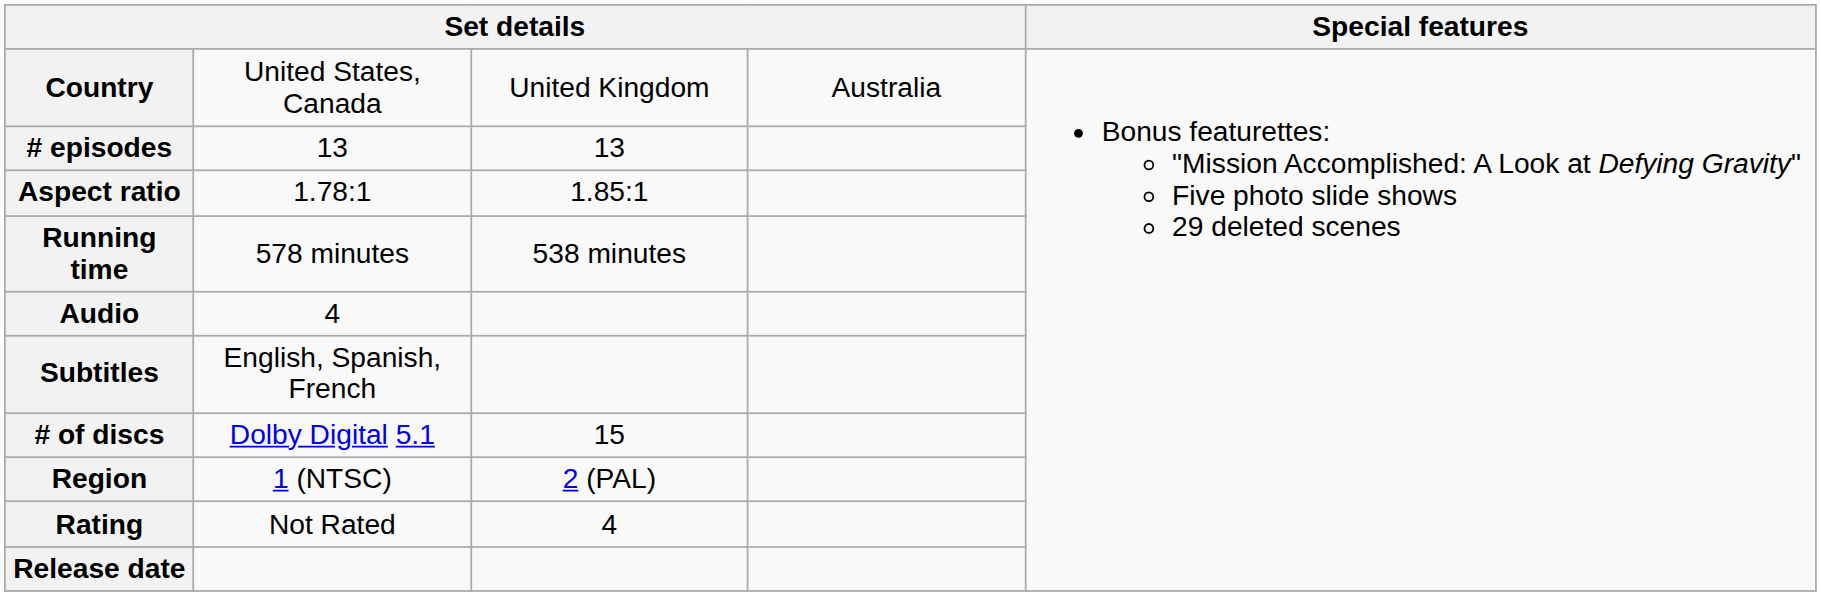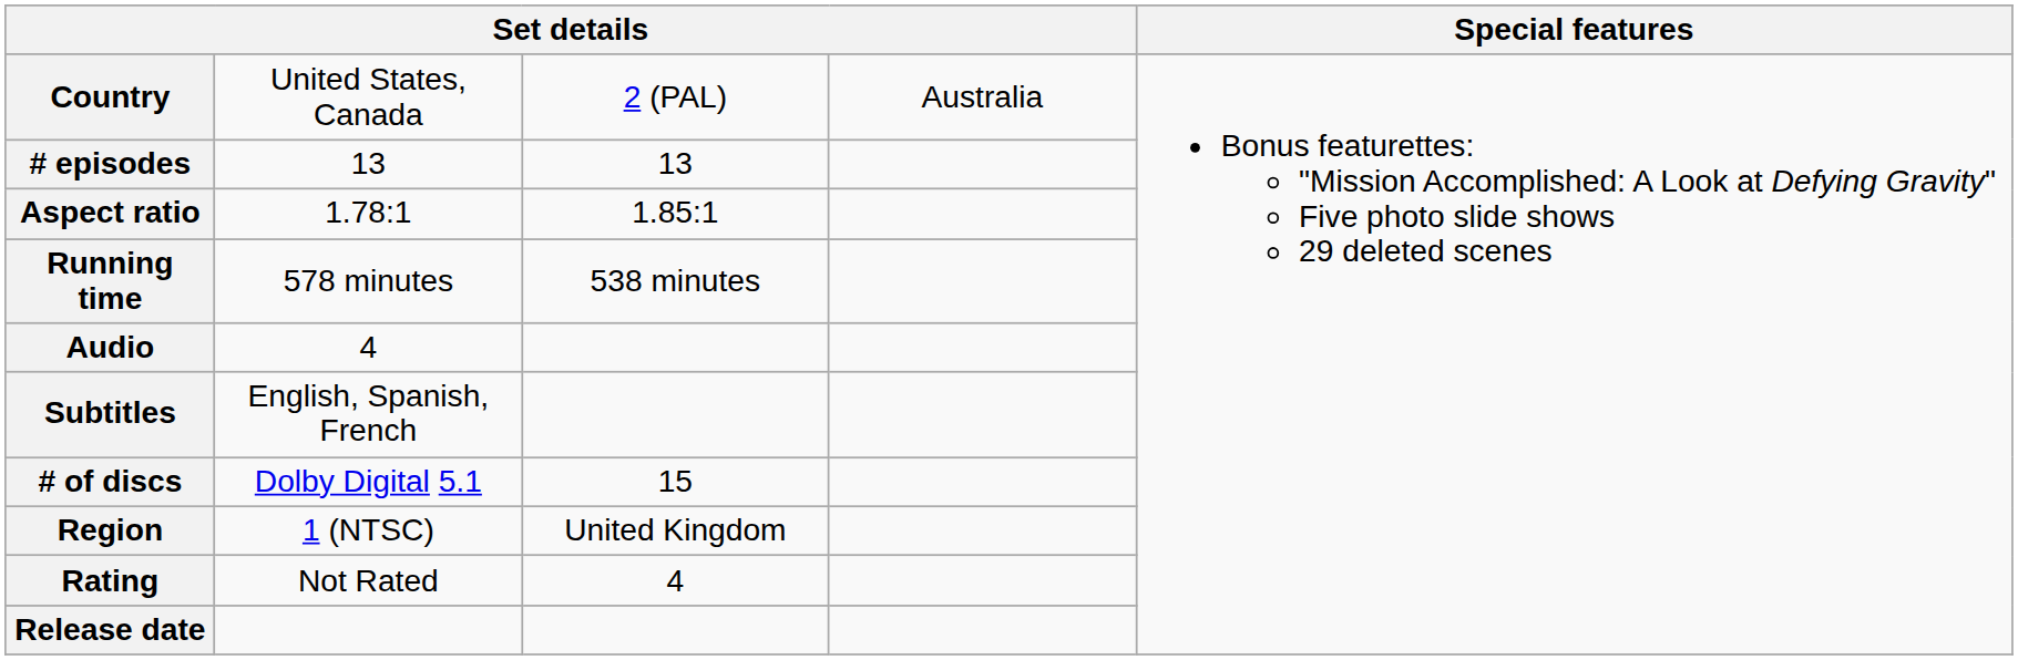 <table style="text-align:center;" class="wikitable">
 <tr>
 <th colspan="4">Set details</th>
 <th>Special features</th>
 </tr>
 <tr>
 <th style="width:100px;">Country</th>
 <td width="150px">United States, Canada</td>
-<td width="150px">United Kingdom</td>
+<td><a href='#'>2</a> (PAL)</td>
 <td width="150px">Australia</td>
 <td style="padding-right: 8px" align="left" valign="top" rowspan="10"><br><ul><li>Bonus featurettes:<ul><li>"Mission Accomplished: A Look at <em>Defying Gravity</em>"</li><li>Five photo slide shows</li><li>29 deleted scenes</li></ul></li></ul></td>
 </tr>
 <tr>
 <th># episodes</th>
 <td>13</td>
 <td>13</td>
 <td></td>
 </tr>
 <tr>
 <th>Aspect ratio</th>
 <td>1.78:1</td>
 <td>1.85:1</td>
 <td></td>
 </tr>
 <tr>
 <th>Running time</th>
 <td>578 minutes</td>
 <td>538 minutes</td>
 <td></td>
 </tr>
 <tr>
 <th>Audio</th>
 <td>4</td>
 <td></td>
 <td></td>
 </tr>
 <tr>
 <th>Subtitles</th>
 <td>English, Spanish, French</td>
 <td></td>
 <td></td>
 </tr>
 <tr>
 <th># of discs</th>
 <td><a href='#'>Dolby Digital</a> <a href='#'>5.1</a></td>
 <td>15</td>
 <td></td>
 </tr>
 <tr>
 <th>Region</th>
 <td><a href='#'>1</a> (NTSC)</td>
-<td><a href='#'>2</a> (PAL)</td>
+<td width="150px">United Kingdom</td>
 <td></td>
 </tr>
 <tr>
 <th>Rating</th>
 <td>Not Rated</td>
 <td>4</td>
 <td></td>
 </tr>
 <tr>
 <th>Release date</th>
 <td></td>
 <td></td>
 <td></td>
 </tr>
 </table>
